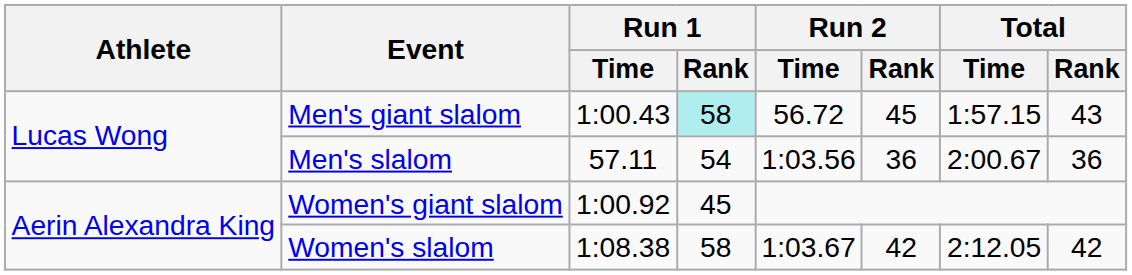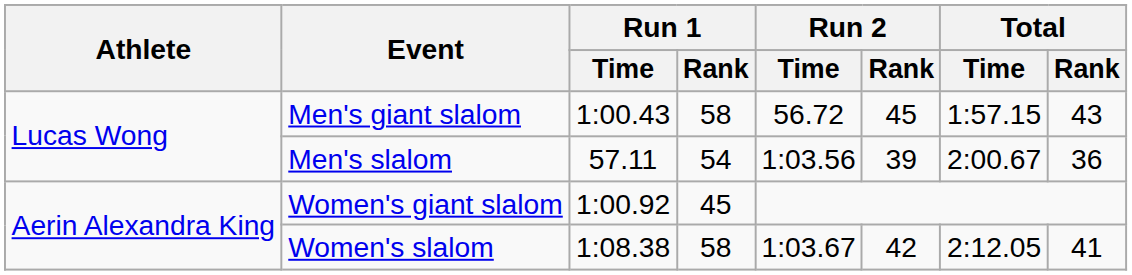 <table class="wikitable" style="font-size:90%">
 <tr>
 <th rowspan=2>Athlete</th>
 <th rowspan=2>Event</th>
 <th colspan=2>Run 1</th>
 <th colspan=2>Run 2</th>
 <th colspan=2>Total</th>
 </tr>
 <tr style="font-size:95%">
 <th>Time</th>
 <th>Rank</th>
 <th>Time</th>
 <th>Rank</th>
 <th>Time</th>
 <th>Rank</th>
 </tr>
 <tr align=center>
 <td align="left" rowspan="2"><a href='#'>Lucas Wong</a></td>
 <td align="left"><a href='#'>Men's giant slalom</a></td>
 <td>1:00.43</td>
-<td style="background: paleturquoise;">58</td>
+<td>58</td>
 <td>56.72</td>
 <td>45</td>
 <td>1:57.15</td>
 <td>43</td>
 </tr>
 <tr align=center>
 <td align="left"><a href='#'>Men's slalom</a></td>
 <td>57.11</td>
 <td>54</td>
 <td>1:03.56</td>
-<td>36</td>
+<td>39</td>
 <td>2:00.67</td>
 <td>36</td>
 </tr>
 <tr align=center>
 <td align="left" rowspan="2"><a href='#'>Aerin Alexandra King</a></td>
 <td align="left"><a href='#'>Women's giant slalom</a></td>
 <td>1:00.92</td>
 <td>45</td>
 <td colspan=4></td>
 </tr>
 <tr align=center>
 <td align="left"><a href='#'>Women's slalom</a></td>
 <td>1:08.38</td>
 <td>58</td>
 <td>1:03.67</td>
 <td>42</td>
 <td>2:12.05</td>
-<td>42</td>
+<td>41</td>
 </tr>
 </table>
